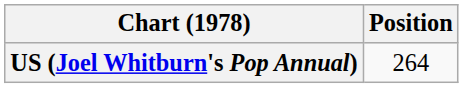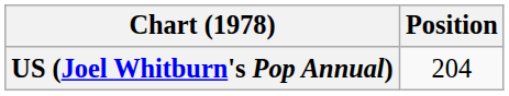 <table class="wikitable plainrowheaders" style="text-align:center">
 <tr>
 <th scope="col">Chart (1978)</th>
 <th scope="col">Position</th>
 </tr>
 <tr>
 <th scope="row">US (<a href='#'>Joel Whitburn</a>'s <em>Pop Annual</em>)</th>
-<td>264</td>
+<td>204</td>
 </tr>
 </table>
